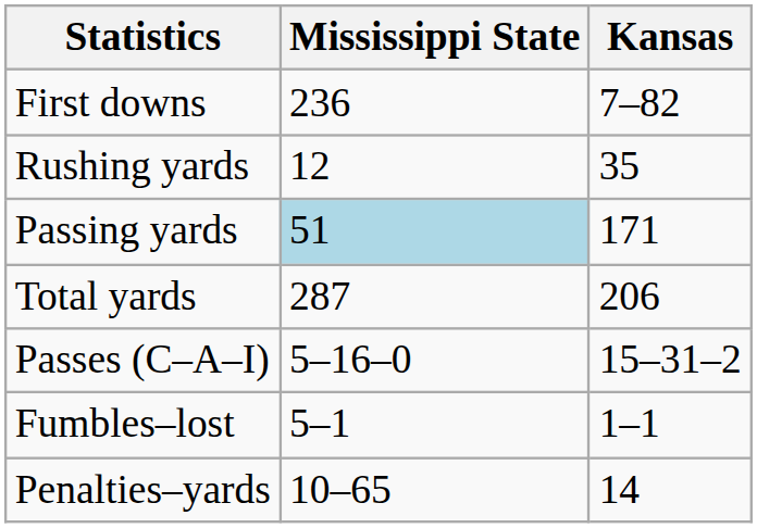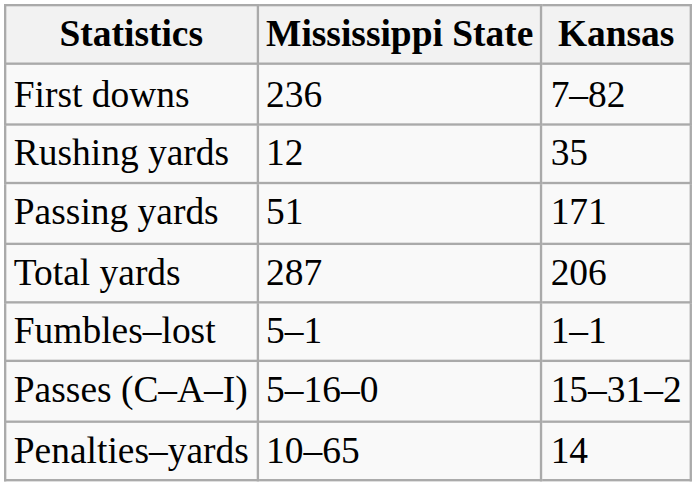 <table class="wikitable">
 <tr>
 <th>Statistics</th>
 <th>Mississippi State</th>
 <th>Kansas</th>
 </tr>
 <tr>
 <td>First downs</td>
 <td>236</td>
 <td>7–82</td>
 </tr>
 <tr>
 <td>Rushing yards</td>
 <td>12</td>
 <td>35</td>
 </tr>
 <tr>
 <td>Passing yards</td>
-<td style="background: lightblue;">51</td>
+<td>51</td>
 <td>171</td>
 </tr>
 <tr>
 <td>Total yards</td>
 <td>287</td>
 <td>206</td>
 </tr>
 <tr>
+<td>Fumbles–lost</td>
+<td>5–1</td>
+<td>1–1</td>
+</tr>
+<tr>
 <td>Passes (C–A–I)</td>
 <td>5–16–0</td>
 <td>15–31–2</td>
-</tr>
-<tr>
-<td>Fumbles–lost</td>
-<td>5–1</td>
-<td>1–1</td>
 </tr>
 <tr>
 <td>Penalties–yards</td>
 <td>10–65</td>
 <td>14</td>
 </tr>
 </table>
